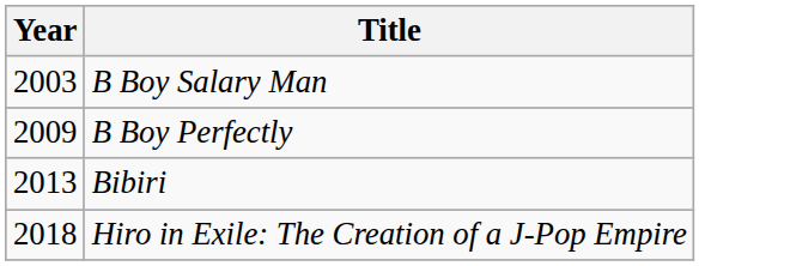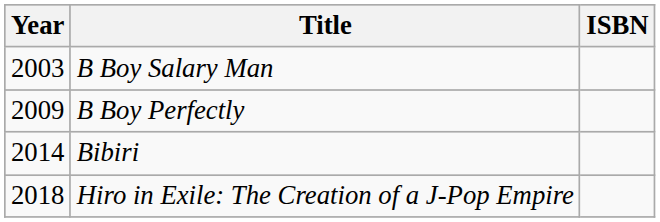 <table class="wikitable">
 <tr>
 <th>Year</th>
 <th>Title</th>
+<th>ISBN</th>
 </tr>
 <tr>
 <td>2003</td>
 <td><em>B Boy Salary Man</em></td>
+<td></td>
 </tr>
 <tr>
 <td>2009</td>
 <td><em>B Boy Perfectly</em></td>
+<td></td>
 </tr>
 <tr>
-<td>2013</td>
+<td>2014</td>
 <td><em>Bibiri</em></td>
+<td></td>
 </tr>
 <tr>
 <td>2018</td>
 <td><em>Hiro in Exile: The Creation of a J-Pop Empire</em></td>
+<td></td>
 </tr>
 </table>
